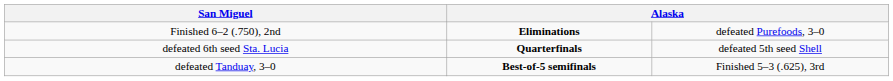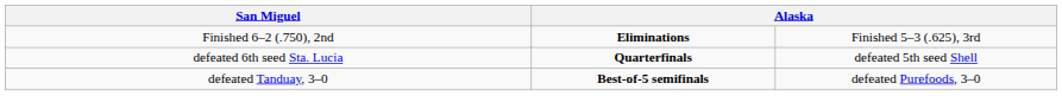 <table class=wikitable width=100%>
 <tr align=center>
 <th colspan=2 width=45%><a href='#'>San Miguel</a></th>
 <th colspan=2 width=45%><a href='#'>Alaska</a></th>
 </tr>
 <tr align=center>
 <td>Finished 6–2 (.750), 2nd</td>
 <td colspan=2><strong>Eliminations</strong></td>
-<td>defeated <a href='#'>Purefoods</a>, 3–0</td>
+<td>Finished 5–3 (.625), 3rd</td>
 </tr>
 <tr align=center>
 <td>defeated 6th seed <a href='#'>Sta. Lucia</a></td>
 <td colspan=2><strong>Quarterfinals</strong></td>
 <td>defeated 5th seed <a href='#'>Shell</a></td>
 </tr>
 <tr align=center>
 <td>defeated <a href='#'>Tanduay</a>, 3–0</td>
 <td colspan=2><strong>Best-of-5 semifinals</strong></td>
-<td>Finished 5–3 (.625), 3rd</td>
+<td>defeated <a href='#'>Purefoods</a>, 3–0</td>
 </tr>
 </table>
